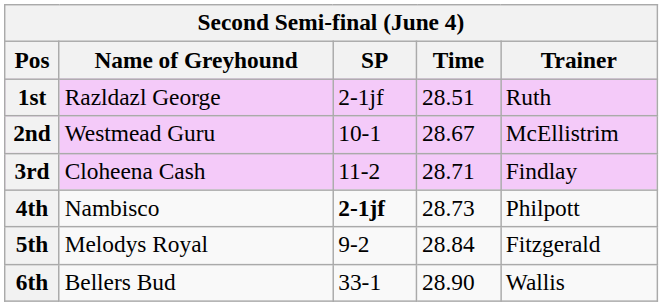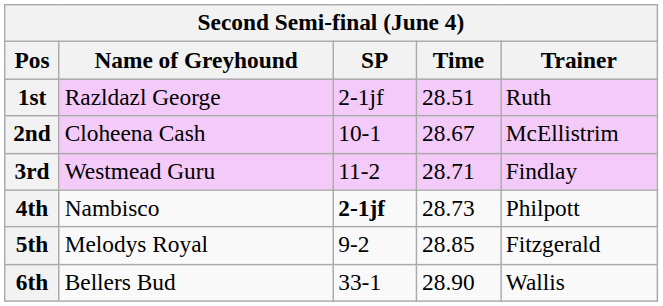 <table class="wikitable">
 <tr>
 <th colspan="6">Second Semi-final (June 4)</th>
 </tr>
 <tr>
 <th width=30>Pos</th>
 <th width=180>Name of Greyhound</th>
 <th width=50>SP</th>
 <th width=50>Time</th>
 <th width=100>Trainer</th>
 </tr>
 <tr style="background: #f4caf9;">
 <th>1st</th>
 <td>Razldazl George</td>
 <td>2-1jf</td>
 <td>28.51</td>
 <td>Ruth</td>
 </tr>
 <tr style="background: #f4caf9;">
 <th>2nd</th>
-<td>Westmead Guru</td>
+<td>Cloheena Cash</td>
 <td>10-1</td>
 <td>28.67</td>
 <td>McEllistrim</td>
 </tr>
 <tr style="background: #f4caf9;">
 <th>3rd</th>
-<td>Cloheena Cash</td>
+<td>Westmead Guru</td>
 <td>11-2</td>
 <td>28.71</td>
 <td>Findlay</td>
 </tr>
 <tr>
 <th>4th</th>
 <td>Nambisco</td>
 <td><strong>2-1jf</strong></td>
 <td>28.73</td>
 <td>Philpott</td>
 </tr>
 <tr>
 <th>5th</th>
 <td>Melodys Royal</td>
 <td>9-2</td>
-<td>28.84</td>
+<td>28.85</td>
 <td>Fitzgerald</td>
 </tr>
 <tr>
 <th>6th</th>
 <td>Bellers Bud</td>
 <td>33-1</td>
 <td>28.90</td>
 <td>Wallis</td>
 </tr>
 </table>
